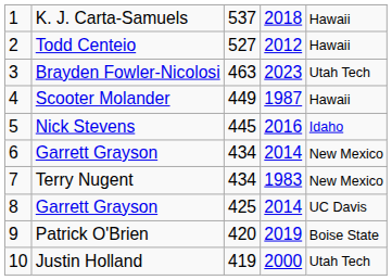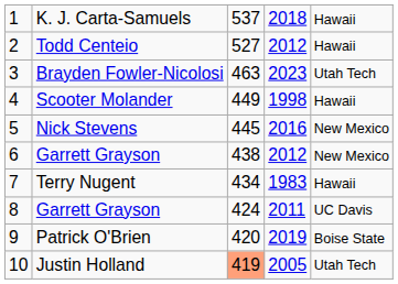 <table class="wikitable">
 <tr>
 </tr>
 <tr>
 <td>1</td>
 <td>K. J. Carta-Samuels</td>
 <td>537</td>
 <td><a href='#'>2018</a></td>
 <td style="font-size:80%;">Hawaii</td>
 </tr>
 <tr>
 <td>2</td>
 <td><a href='#'>Todd Centeio</a></td>
 <td>527</td>
 <td><a href='#'>2012</a></td>
 <td style="font-size:80%;">Hawaii</td>
 </tr>
 <tr>
 <td>3</td>
 <td><a href='#'>Brayden Fowler-Nicolosi</a></td>
 <td>463</td>
 <td><a href='#'>2023</a></td>
 <td style="font-size:80%;">Utah Tech</td>
 </tr>
 <tr>
 <td>4</td>
 <td><a href='#'>Scooter Molander</a></td>
 <td>449</td>
-<td><a href='#'>1987</a></td>
+<td><a href='#'>1998</a></td>
 <td style="font-size:80%;">Hawaii</td>
 </tr>
 <tr>
 <td>5</td>
 <td><a href='#'>Nick Stevens</a></td>
 <td>445</td>
 <td><a href='#'>2016</a></td>
-<td style="font-size:80%;"><a href='#'>Idaho</a></td>
+<td style="font-size:80%;">New Mexico</td>
 </tr>
 <tr>
 <td>6</td>
 <td><a href='#'>Garrett Grayson</a></td>
-<td>434</td>
-<td><a href='#'>2014</a></td>
+<td>438</td>
+<td><a href='#'>2012</a></td>
 <td style="font-size:80%;">New Mexico</td>
 </tr>
 <tr>
 <td>7</td>
 <td>Terry Nugent</td>
 <td>434</td>
 <td><a href='#'>1983</a></td>
-<td style="font-size:80%;">New Mexico</td>
+<td style="font-size:80%;">Hawaii</td>
 </tr>
 <tr>
 <td>8</td>
 <td><a href='#'>Garrett Grayson</a></td>
-<td>425</td>
-<td><a href='#'>2014</a></td>
+<td>424</td>
+<td><a href='#'>2011</a></td>
 <td style="font-size:80%;">UC Davis</td>
 </tr>
 <tr>
 <td>9</td>
 <td>Patrick O'Brien</td>
 <td>420</td>
 <td><a href='#'>2019</a></td>
 <td style="font-size:80%;">Boise State</td>
 </tr>
 <tr>
 <td>10</td>
 <td>Justin Holland</td>
-<td>419</td>
-<td><a href='#'>2000</a></td>
+<td style="background: lightsalmon;">419</td>
+<td><a href='#'>2005</a></td>
 <td style="font-size:80%;">Utah Tech</td>
 </tr>
 </table>
